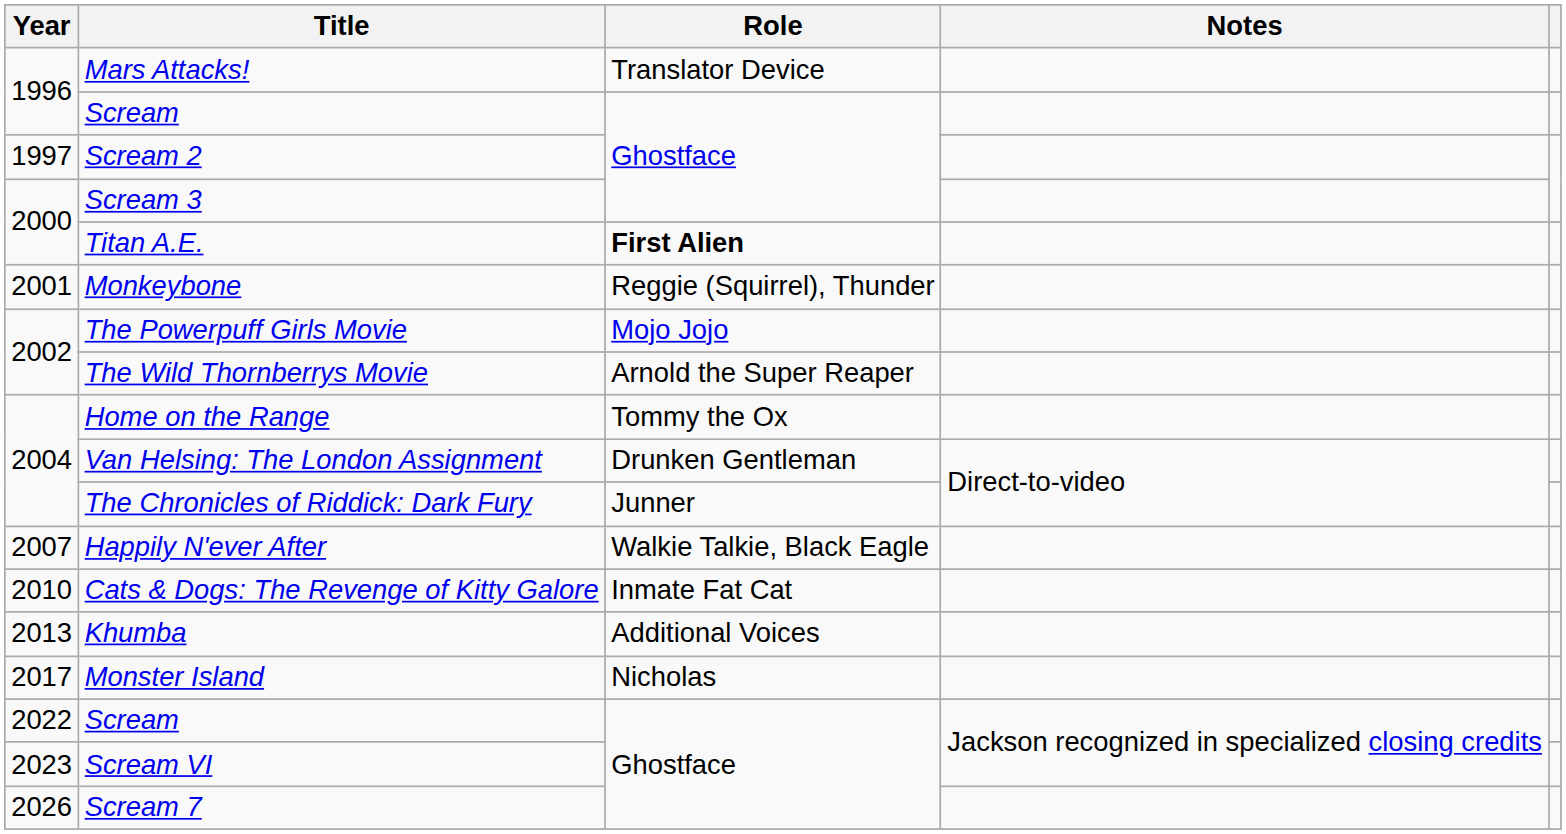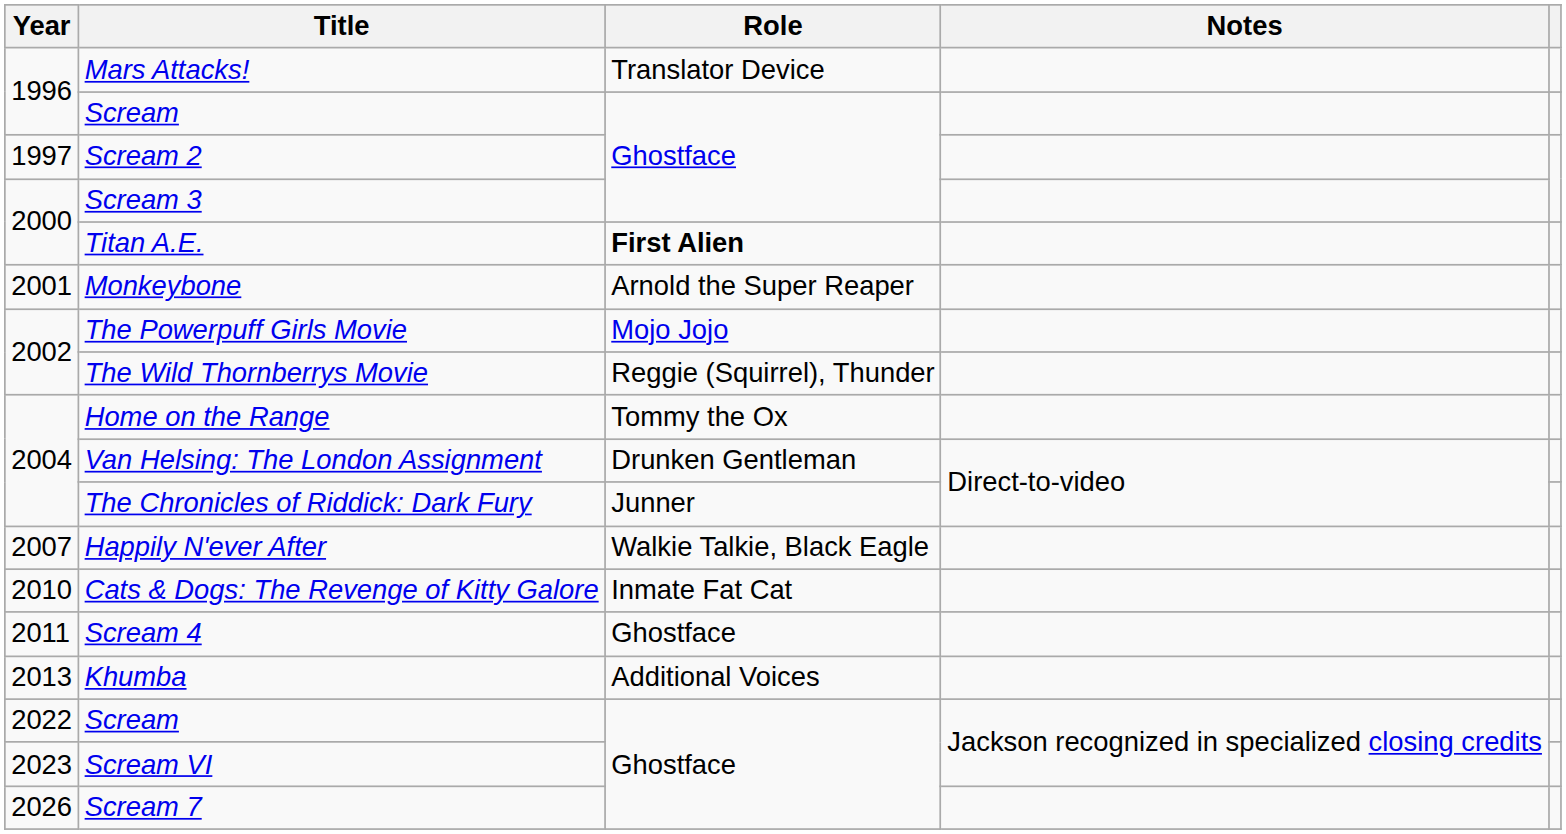 <table class="wikitable plainrowheaders sortable">
 <tr>
 <th scope="col">Year</th>
 <th scope="col">Title</th>
 <th scope="col">Role</th>
 <th scope="col" class="unsortable">Notes</th>
 <th scope="col" class="unsortable"></th>
 </tr>
 <tr>
 <td rowspan="2">1996</td>
 <td><em><a href='#'>Mars Attacks!</a></em></td>
 <td>Translator Device</td>
 <td></td>
 <td style="text-align: center;"></td>
 </tr>
 <tr>
 <td><em><a href='#'>Scream</a></em></td>
 <td rowspan="3"><a href='#'>Ghostface</a></td>
 <td></td>
 <td style="text-align: center;"></td>
 </tr>
 <tr>
 <td>1997</td>
 <td><em><a href='#'>Scream 2</a></em></td>
 <td></td>
 <td rowspan="2" style="text-align: center;"></td>
 </tr>
 <tr>
 <td rowspan="2">2000</td>
 <td><em><a href='#'>Scream 3</a></em></td>
 </tr>
 <tr>
 <td><em><a href='#'>Titan A.E.</a></em></td>
 <td><strong>First Alien</strong></td>
 <td></td>
 <td style="text-align: center;"></td>
 </tr>
 <tr>
 <td>2001</td>
 <td><em><a href='#'>Monkeybone</a></em></td>
-<td>Reggie (Squirrel), Thunder</td>
+<td>Arnold the Super Reaper</td>
 <td></td>
 <td style="text-align: center;"></td>
 </tr>
 <tr>
 <td rowspan="2">2002</td>
 <td><em><a href='#'>The Powerpuff Girls Movie</a></em></td>
 <td><a href='#'>Mojo Jojo</a></td>
 <td></td>
 <td style="text-align: center;"></td>
 </tr>
 <tr>
 <td><em><a href='#'>The Wild Thornberrys Movie</a></em></td>
-<td>Arnold the Super Reaper</td>
+<td>Reggie (Squirrel), Thunder</td>
 <td></td>
 <td></td>
 </tr>
 <tr>
 <td rowspan="3">2004</td>
 <td><em><a href='#'>Home on the Range</a></em></td>
 <td>Tommy the Ox</td>
 <td></td>
 <td></td>
 </tr>
 <tr>
 <td><em><a href='#'>Van Helsing: The London Assignment</a></em></td>
 <td>Drunken Gentleman</td>
 <td rowspan="2">Direct-to-video</td>
 <td></td>
 </tr>
 <tr>
 <td><em><a href='#'>The Chronicles of Riddick: Dark Fury</a></em></td>
 <td>Junner</td>
 <td></td>
 </tr>
 <tr>
 <td>2007</td>
 <td><em><a href='#'>Happily N'ever After</a></em></td>
 <td>Walkie Talkie, Black Eagle</td>
 <td></td>
 <td></td>
 </tr>
 <tr>
 <td>2010</td>
 <td><em><a href='#'>Cats & Dogs: The Revenge of Kitty Galore</a></em></td>
 <td>Inmate Fat Cat</td>
 <td></td>
 <td></td>
 </tr>
 <tr>
-<td>2013</td>
-<td><em><a href='#'>Khumba</a></em></td>
-<td>Additional Voices</td>
+<td>2011</td>
+<td><em><a href='#'>Scream 4</a></em></td>
+<td>Ghostface</td>
 <td></td>
 <td></td>
 </tr>
 <tr>
-<td>2017</td>
-<td><em><a href='#'>Monster Island</a></em></td>
-<td>Nicholas</td>
+<td>2013</td>
+<td><em><a href='#'>Khumba</a></em></td>
+<td>Additional Voices</td>
 <td></td>
 <td></td>
 </tr>
 <tr>
 <td>2022</td>
 <td><em><a href='#'>Scream</a></em></td>
 <td rowspan="3">Ghostface</td>
 <td rowspan=2>Jackson recognized in specialized <a href='#'>closing credits</a></td>
 <td></td>
 </tr>
 <tr>
 <td>2023</td>
 <td><em><a href='#'>Scream VI</a></em></td>
 <td></td>
 </tr>
 <tr>
 <td>2026</td>
 <td><em><a href='#'>Scream 7</a></em></td>
 <td></td>
 <td></td>
 </tr>
 </table>
